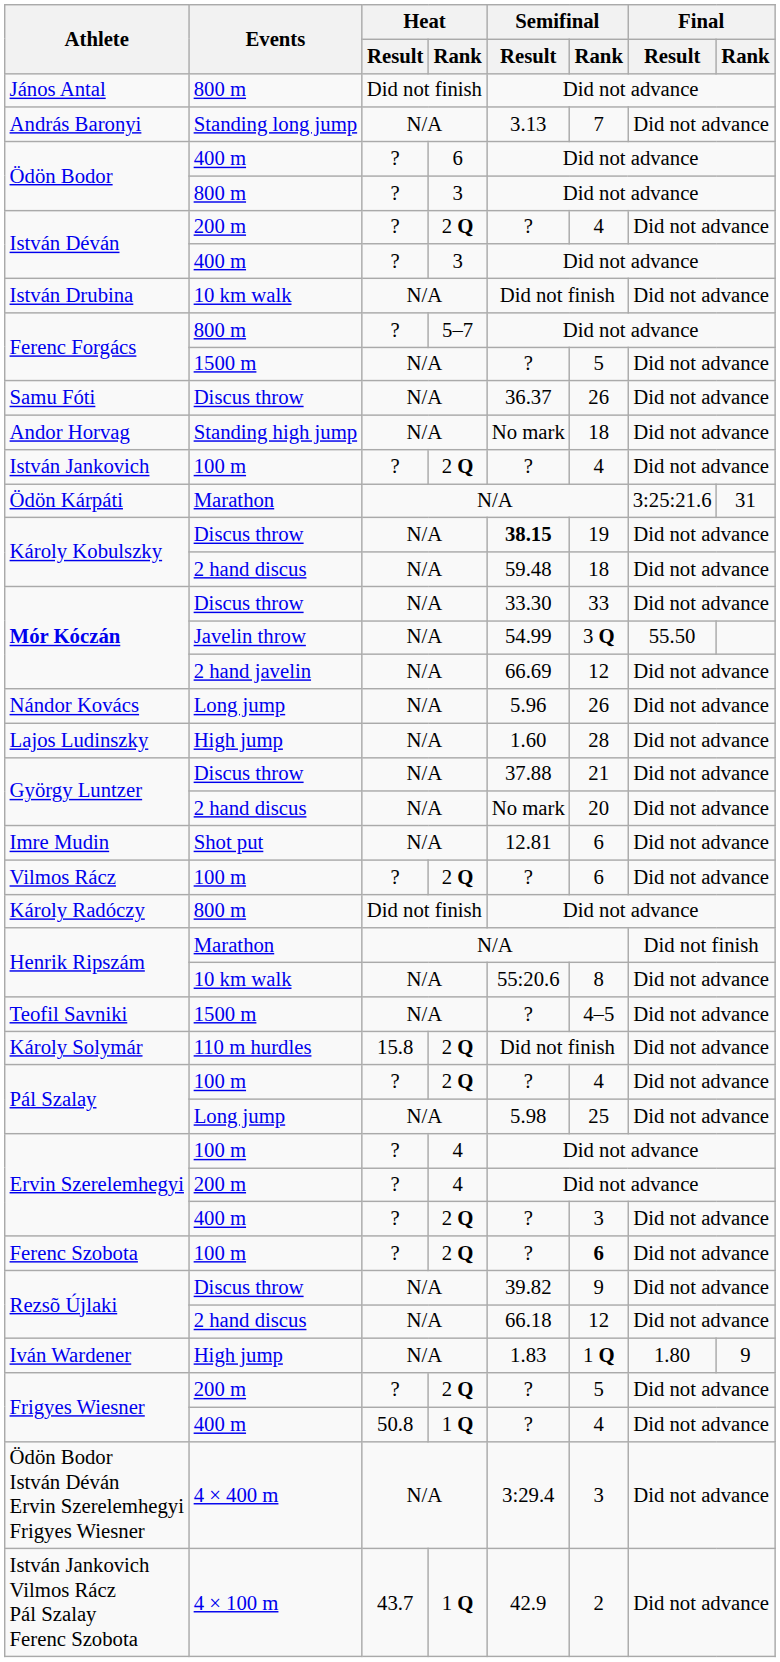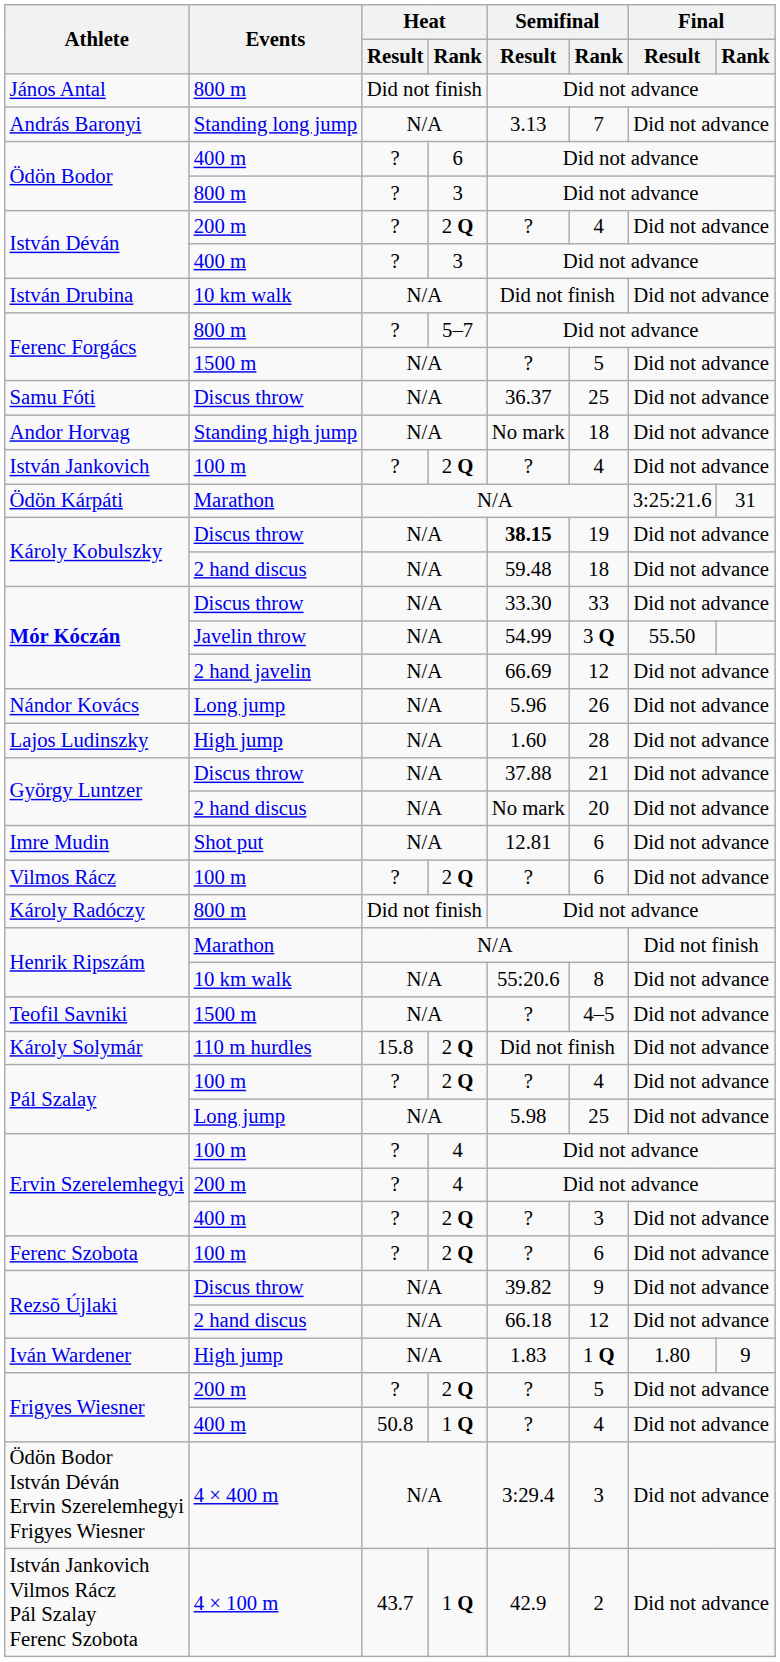 <table class=wikitable style="font-size:90%">
 <tr>
 <th rowspan="2">Athlete</th>
 <th rowspan="2">Events</th>
 <th colspan="2">Heat</th>
 <th colspan="2">Semifinal</th>
 <th colspan="2">Final</th>
 </tr>
 <tr>
 <th>Result</th>
 <th>Rank</th>
 <th>Result</th>
 <th>Rank</th>
 <th>Result</th>
 <th>Rank</th>
 </tr>
 <tr>
 <td><a href='#'>János Antal</a></td>
 <td><a href='#'>800 m</a></td>
 <td align=center colspan=2>Did not finish</td>
 <td align=center colspan=4>Did not advance</td>
 </tr>
 <tr>
 <td><a href='#'>András Baronyi</a></td>
 <td><a href='#'>Standing long jump</a></td>
 <td align=center colspan=2>N/A</td>
 <td align=center>3.13</td>
 <td align=center>7</td>
 <td align=center colspan=2>Did not advance</td>
 </tr>
 <tr>
 <td rowspan=2><a href='#'>Ödön Bodor</a></td>
 <td><a href='#'>400 m</a></td>
 <td align=center>?</td>
 <td align=center>6</td>
 <td align=center colspan=4>Did not advance</td>
 </tr>
 <tr>
 <td><a href='#'>800 m</a></td>
 <td align=center>?</td>
 <td align=center>3</td>
 <td align=center colspan=4>Did not advance</td>
 </tr>
 <tr>
 <td rowspan=2><a href='#'>István Déván</a></td>
 <td><a href='#'>200 m</a></td>
 <td align=center>?</td>
 <td align=center>2 <strong>Q</strong></td>
 <td align=center>?</td>
 <td align=center>4</td>
 <td align=center colspan=2>Did not advance</td>
 </tr>
 <tr>
 <td><a href='#'>400 m</a></td>
 <td align=center>?</td>
 <td align=center>3</td>
 <td align=center colspan=4>Did not advance</td>
 </tr>
 <tr>
 <td><a href='#'>István Drubina</a></td>
 <td><a href='#'>10 km walk</a></td>
 <td align=center colspan=2>N/A</td>
 <td align=center colspan=2>Did not finish</td>
 <td align=center colspan=2>Did not advance</td>
 </tr>
 <tr>
 <td rowspan=2><a href='#'>Ferenc Forgács</a></td>
 <td><a href='#'>800 m</a></td>
 <td align=center>?</td>
 <td align=center>5–7</td>
 <td align=center colspan=4>Did not advance</td>
 </tr>
 <tr>
 <td><a href='#'>1500 m</a></td>
 <td align=center colspan=2>N/A</td>
 <td align=center>?</td>
 <td align=center>5</td>
 <td align=center colspan=2>Did not advance</td>
 </tr>
 <tr>
 <td><a href='#'>Samu Fóti</a></td>
 <td><a href='#'>Discus throw</a></td>
 <td align=center colspan=2>N/A</td>
 <td align=center>36.37</td>
-<td align=center>26</td>
+<td align=center>25</td>
 <td align=center colspan=2>Did not advance</td>
 </tr>
 <tr>
 <td><a href='#'>Andor Horvag</a></td>
 <td><a href='#'>Standing high jump</a></td>
 <td align=center colspan=2>N/A</td>
 <td align=center>No mark</td>
 <td align=center>18</td>
 <td align=center colspan=2>Did not advance</td>
 </tr>
 <tr>
 <td><a href='#'>István Jankovich</a></td>
 <td><a href='#'>100 m</a></td>
 <td align=center>?</td>
 <td align=center>2 <strong>Q</strong></td>
 <td align=center>?</td>
 <td align=center>4</td>
 <td align=center colspan=2>Did not advance</td>
 </tr>
 <tr>
 <td><a href='#'>Ödön Kárpáti</a></td>
 <td><a href='#'>Marathon</a></td>
 <td align=center colspan=4>N/A</td>
 <td align=center>3:25:21.6</td>
 <td align=center>31</td>
 </tr>
 <tr>
 <td rowspan=2><a href='#'>Károly Kobulszky</a></td>
 <td><a href='#'>Discus throw</a></td>
 <td align=center colspan=2>N/A</td>
 <td align=center><strong>38.15</strong></td>
 <td align=center>19</td>
 <td align=center colspan=2>Did not advance</td>
 </tr>
 <tr>
 <td><a href='#'>2 hand discus</a></td>
 <td align=center colspan=2>N/A</td>
 <td align=center>59.48</td>
 <td align=center>18</td>
 <td align=center colspan=2>Did not advance</td>
 </tr>
 <tr>
 <td rowspan=3><strong><a href='#'>Mór Kóczán</a></strong></td>
 <td><a href='#'>Discus throw</a></td>
 <td align=center colspan=2>N/A</td>
 <td align=center>33.30</td>
 <td align=center>33</td>
 <td align=center colspan=2>Did not advance</td>
 </tr>
 <tr>
 <td><a href='#'>Javelin throw</a></td>
 <td align=center colspan=2>N/A</td>
 <td align=center>54.99</td>
 <td align=center>3 <strong>Q</strong></td>
 <td align=center>55.50</td>
 <td align=center></td>
 </tr>
 <tr>
 <td><a href='#'>2 hand javelin</a></td>
 <td align=center colspan=2>N/A</td>
 <td align=center>66.69</td>
 <td align=center>12</td>
 <td align=center colspan=2>Did not advance</td>
 </tr>
 <tr>
 <td><a href='#'>Nándor Kovács</a></td>
 <td><a href='#'>Long jump</a></td>
 <td align=center colspan=2>N/A</td>
 <td align=center>5.96</td>
 <td align=center>26</td>
 <td align=center colspan=2>Did not advance</td>
 </tr>
 <tr>
 <td><a href='#'>Lajos Ludinszky</a></td>
 <td><a href='#'>High jump</a></td>
 <td align=center colspan=2>N/A</td>
 <td align=center>1.60</td>
 <td align=center>28</td>
 <td align=center colspan=2>Did not advance</td>
 </tr>
 <tr>
 <td rowspan=2><a href='#'>György Luntzer</a></td>
 <td><a href='#'>Discus throw</a></td>
 <td align=center colspan=2>N/A</td>
 <td align=center>37.88</td>
 <td align=center>21</td>
 <td align=center colspan=2>Did not advance</td>
 </tr>
 <tr>
 <td><a href='#'>2 hand discus</a></td>
 <td align=center colspan=2>N/A</td>
 <td align=center>No mark</td>
 <td align=center>20</td>
 <td align=center colspan=2>Did not advance</td>
 </tr>
 <tr>
 <td><a href='#'>Imre Mudin</a></td>
 <td><a href='#'>Shot put</a></td>
 <td align=center colspan=2>N/A</td>
 <td align=center>12.81</td>
 <td align=center>6</td>
 <td align=center colspan=2>Did not advance</td>
 </tr>
 <tr>
 <td><a href='#'>Vilmos Rácz</a></td>
 <td><a href='#'>100 m</a></td>
 <td align=center>?</td>
 <td align=center>2 <strong>Q</strong></td>
 <td align=center>?</td>
 <td align=center>6</td>
 <td align=center colspan=2>Did not advance</td>
 </tr>
 <tr>
 <td><a href='#'>Károly Radóczy</a></td>
 <td><a href='#'>800 m</a></td>
 <td align=center colspan=2>Did not finish</td>
 <td align=center colspan=4>Did not advance</td>
 </tr>
 <tr>
 <td rowspan=2><a href='#'>Henrik Ripszám</a></td>
 <td><a href='#'>Marathon</a></td>
 <td align=center colspan=4>N/A</td>
 <td align=center colspan=2>Did not finish</td>
 </tr>
 <tr>
 <td><a href='#'>10 km walk</a></td>
 <td align=center colspan=2>N/A</td>
 <td align=center>55:20.6</td>
 <td align=center>8</td>
 <td align=center colspan=2>Did not advance</td>
 </tr>
 <tr>
 <td><a href='#'>Teofil Savniki</a></td>
 <td><a href='#'>1500 m</a></td>
 <td align=center colspan=2>N/A</td>
 <td align=center>?</td>
 <td align=center>4–5</td>
 <td align=center colspan=2>Did not advance</td>
 </tr>
 <tr>
 <td><a href='#'>Károly Solymár</a></td>
 <td><a href='#'>110 m hurdles</a></td>
 <td align=center>15.8</td>
 <td align=center>2 <strong>Q</strong></td>
 <td align=center colspan=2>Did not finish</td>
 <td align=center colspan=2>Did not advance</td>
 </tr>
 <tr>
 <td rowspan=2><a href='#'>Pál Szalay</a></td>
 <td><a href='#'>100 m</a></td>
 <td align=center>?</td>
 <td align=center>2 <strong>Q</strong></td>
 <td align=center>?</td>
 <td align=center>4</td>
 <td align=center colspan=2>Did not advance</td>
 </tr>
 <tr>
 <td><a href='#'>Long jump</a></td>
 <td align=center colspan=2>N/A</td>
 <td align=center>5.98</td>
 <td align=center>25</td>
 <td align=center colspan=2>Did not advance</td>
 </tr>
 <tr>
 <td rowspan=3><a href='#'>Ervin Szerelemhegyi</a></td>
 <td><a href='#'>100 m</a></td>
 <td align=center>?</td>
 <td align=center>4</td>
 <td align=center colspan=4>Did not advance</td>
 </tr>
 <tr>
 <td><a href='#'>200 m</a></td>
 <td align=center>?</td>
 <td align=center>4</td>
 <td align=center colspan=4>Did not advance</td>
 </tr>
 <tr>
 <td><a href='#'>400 m</a></td>
 <td align=center>?</td>
 <td align=center>2 <strong>Q</strong></td>
 <td align=center>?</td>
 <td align=center>3</td>
 <td align=center colspan=2>Did not advance</td>
 </tr>
 <tr>
 <td><a href='#'>Ferenc Szobota</a></td>
 <td><a href='#'>100 m</a></td>
 <td align=center>?</td>
 <td align=center>2 <strong>Q</strong></td>
 <td align=center>?</td>
-<td align=center><strong>6</strong></td>
+<td align=center>6</td>
 <td align=center colspan=2>Did not advance</td>
 </tr>
 <tr>
 <td rowspan=2><a href='#'>Rezsõ Újlaki</a></td>
 <td><a href='#'>Discus throw</a></td>
 <td align=center colspan=2>N/A</td>
 <td align=center>39.82</td>
 <td align=center>9</td>
 <td align=center colspan=2>Did not advance</td>
 </tr>
 <tr>
 <td><a href='#'>2 hand discus</a></td>
 <td align=center colspan=2>N/A</td>
 <td align=center>66.18</td>
 <td align=center>12</td>
 <td align=center colspan=2>Did not advance</td>
 </tr>
 <tr>
 <td><a href='#'>Iván Wardener</a></td>
 <td><a href='#'>High jump</a></td>
 <td align=center colspan=2>N/A</td>
 <td align=center>1.83</td>
 <td align=center>1 <strong>Q</strong></td>
 <td align=center>1.80</td>
 <td align=center>9</td>
 </tr>
 <tr>
 <td rowspan=2><a href='#'>Frigyes Wiesner</a></td>
 <td><a href='#'>200 m</a></td>
 <td align=center>?</td>
 <td align=center>2 <strong>Q</strong></td>
 <td align=center>?</td>
 <td align=center>5</td>
 <td align=center colspan=2>Did not advance</td>
 </tr>
 <tr>
 <td><a href='#'>400 m</a></td>
 <td align=center>50.8</td>
 <td align=center>1 <strong>Q</strong></td>
 <td align=center>?</td>
 <td align=center>4</td>
 <td align=center colspan=2>Did not advance</td>
 </tr>
 <tr>
 <td>Ödön Bodor <br> István Déván <br> Ervin Szerelemhegyi <br> Frigyes Wiesner</td>
 <td><a href='#'>4 × 400 m</a></td>
 <td align=center colspan=2>N/A</td>
 <td align=center>3:29.4</td>
 <td align=center>3</td>
 <td align=center colspan=2>Did not advance</td>
 </tr>
 <tr>
 <td>István Jankovich <br> Vilmos Rácz <br> Pál Szalay <br> Ferenc Szobota</td>
 <td><a href='#'>4 × 100 m</a></td>
 <td align=center>43.7</td>
 <td align=center>1 <strong>Q</strong></td>
 <td align=center>42.9</td>
 <td align=center>2</td>
 <td align=center colspan=2>Did not advance</td>
 </tr>
 </table>
